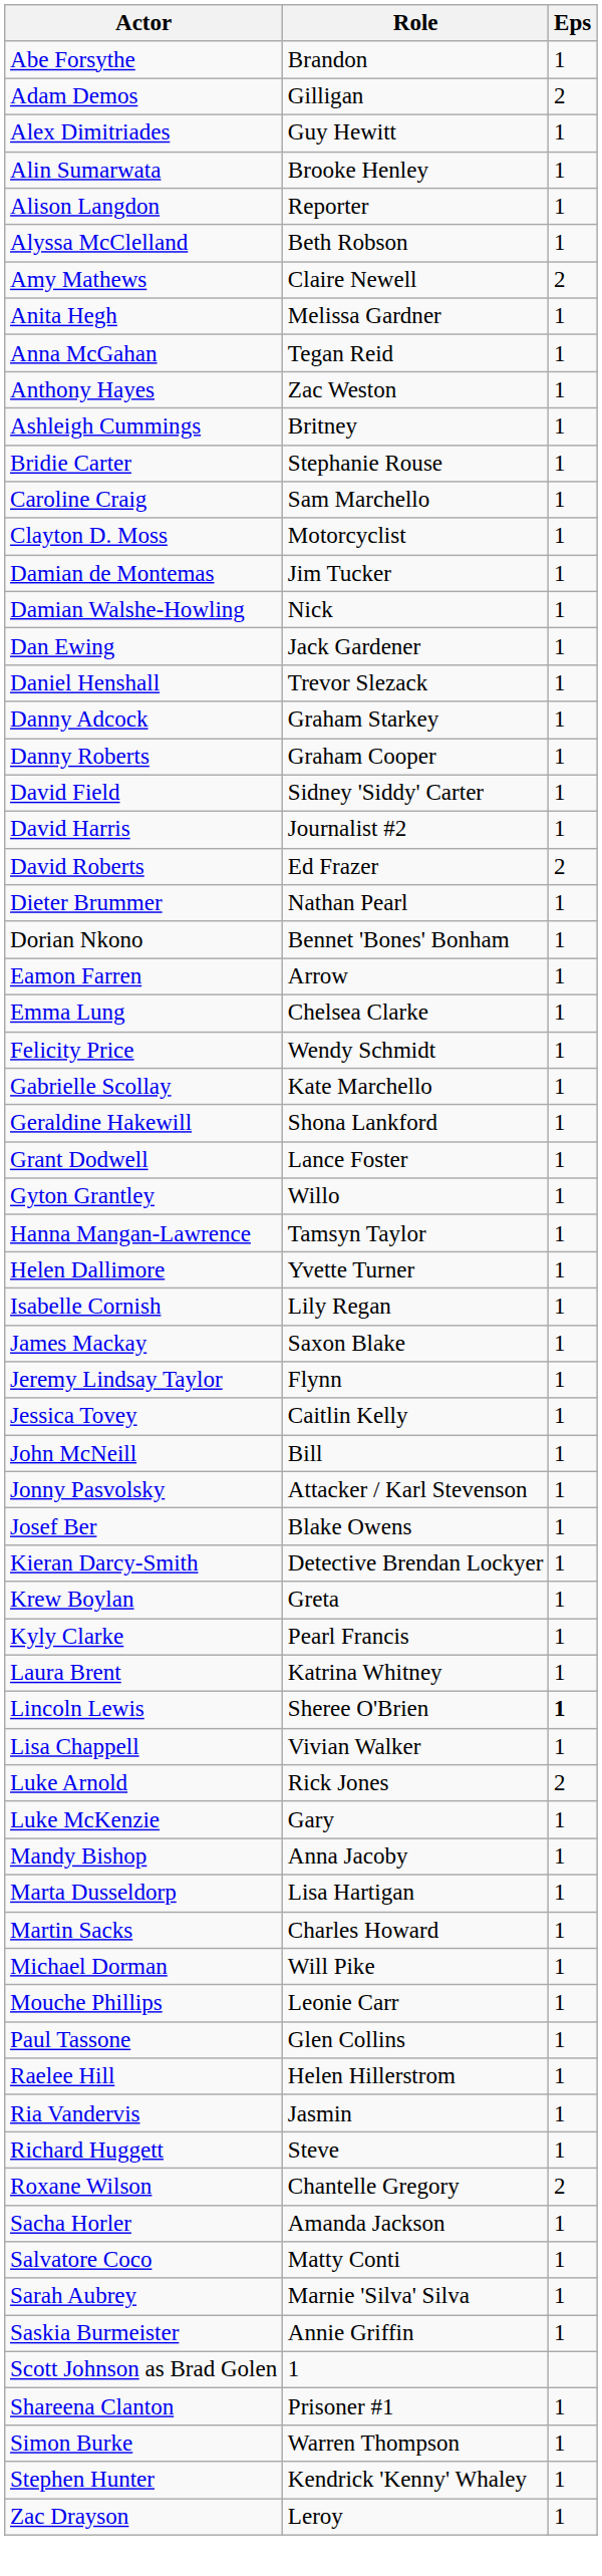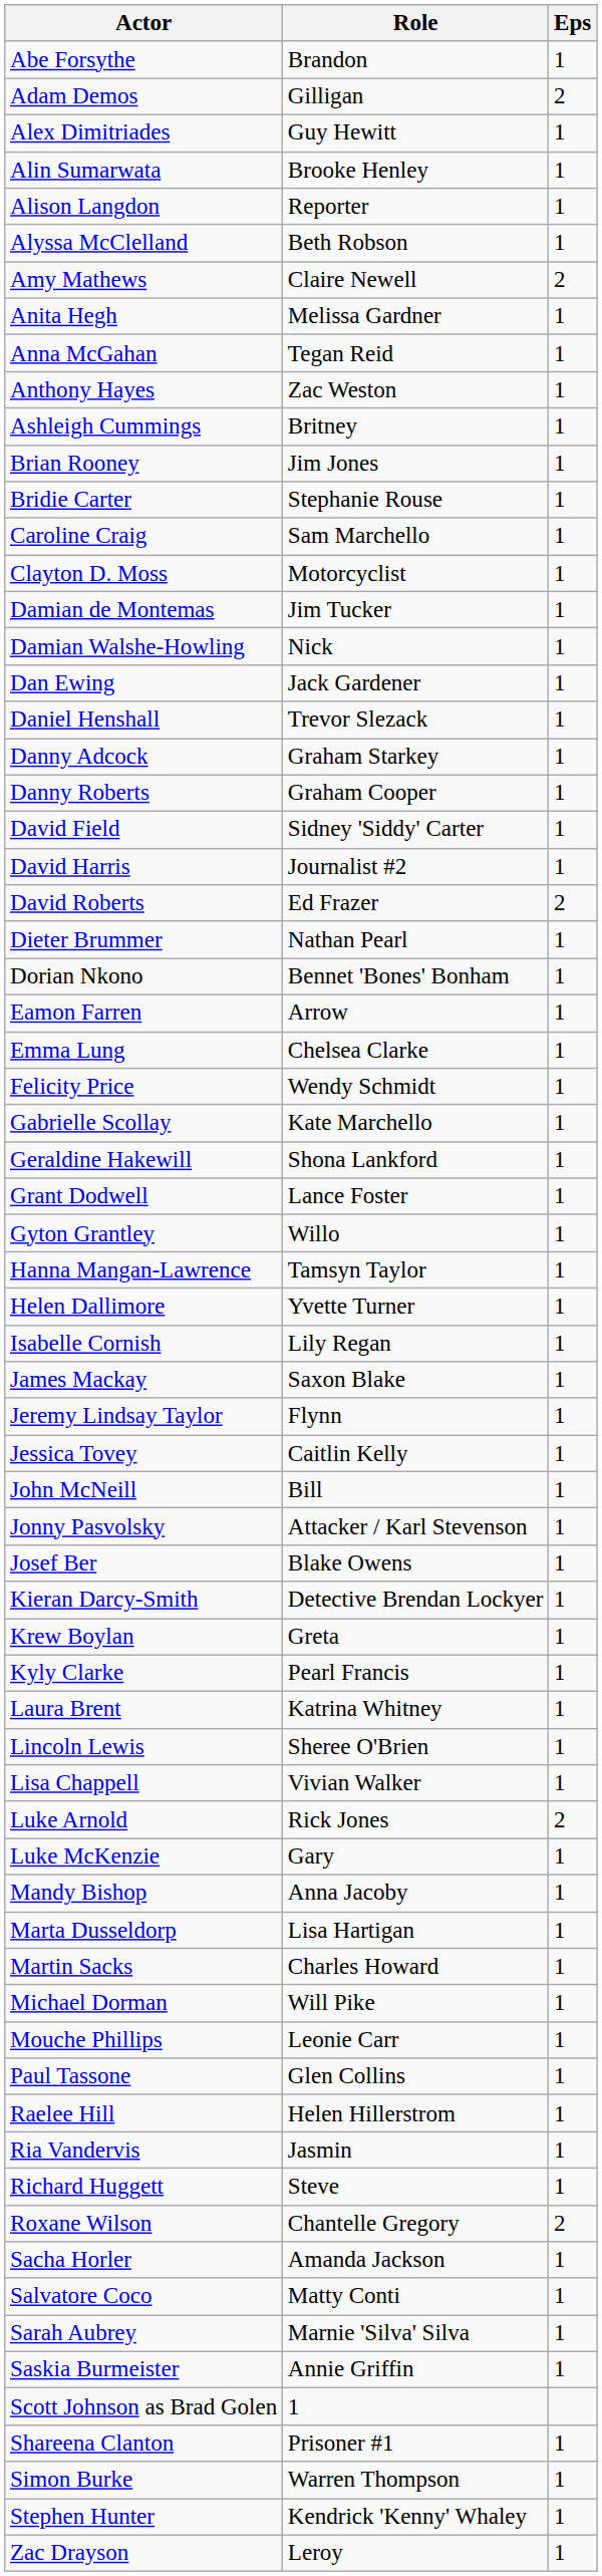 <table class=wikitable>
 <tr>
 <th>Actor</th>
 <th>Role</th>
 <th>Eps</th>
 </tr>
 <tr>
 <td><a href='#'>Abe Forsythe</a></td>
 <td>Brandon</td>
 <td>1</td>
 </tr>
 <tr>
 <td><a href='#'>Adam Demos</a></td>
 <td>Gilligan</td>
 <td>2</td>
 </tr>
 <tr>
 <td><a href='#'>Alex Dimitriades</a></td>
 <td>Guy Hewitt</td>
 <td>1</td>
 </tr>
 <tr>
 <td><a href='#'>Alin Sumarwata</a></td>
 <td>Brooke Henley</td>
 <td>1</td>
 </tr>
 <tr>
 <td><a href='#'>Alison Langdon</a></td>
 <td>Reporter</td>
 <td>1</td>
 </tr>
 <tr>
 <td><a href='#'>Alyssa McClelland</a></td>
 <td>Beth Robson</td>
 <td>1</td>
 </tr>
 <tr>
 <td><a href='#'>Amy Mathews</a></td>
 <td>Claire Newell</td>
 <td>2</td>
 </tr>
 <tr>
 <td><a href='#'>Anita Hegh</a></td>
 <td>Melissa Gardner</td>
 <td>1</td>
 </tr>
 <tr>
 <td><a href='#'>Anna McGahan</a></td>
 <td>Tegan Reid</td>
 <td>1</td>
 </tr>
 <tr>
 <td><a href='#'>Anthony Hayes</a></td>
 <td>Zac Weston</td>
 <td>1</td>
 </tr>
 <tr>
 <td><a href='#'>Ashleigh Cummings</a></td>
 <td>Britney</td>
+<td>1</td>
+</tr>
+<tr>
+<td><a href='#'>Brian Rooney</a></td>
+<td>Jim Jones</td>
 <td>1</td>
 </tr>
 <tr>
 <td><a href='#'>Bridie Carter</a></td>
 <td>Stephanie Rouse</td>
 <td>1</td>
 </tr>
 <tr>
 <td><a href='#'>Caroline Craig</a></td>
 <td>Sam Marchello</td>
 <td>1</td>
 </tr>
 <tr>
 <td><a href='#'>Clayton D. Moss</a></td>
 <td>Motorcyclist</td>
 <td>1</td>
 </tr>
 <tr>
 <td><a href='#'>Damian de Montemas</a></td>
 <td>Jim Tucker</td>
 <td>1</td>
 </tr>
 <tr>
 <td><a href='#'>Damian Walshe-Howling</a></td>
 <td>Nick</td>
 <td>1</td>
 </tr>
 <tr>
 <td><a href='#'>Dan Ewing</a></td>
 <td>Jack Gardener</td>
 <td>1</td>
 </tr>
 <tr>
 <td><a href='#'>Daniel Henshall</a></td>
 <td>Trevor Slezack</td>
 <td>1</td>
 </tr>
 <tr>
 <td><a href='#'>Danny Adcock</a></td>
 <td>Graham Starkey</td>
 <td>1</td>
 </tr>
 <tr>
 <td><a href='#'>Danny Roberts</a></td>
 <td>Graham Cooper</td>
 <td>1</td>
 </tr>
 <tr>
 <td><a href='#'>David Field</a></td>
 <td>Sidney 'Siddy' Carter</td>
 <td>1</td>
 </tr>
 <tr>
 <td><a href='#'>David Harris</a></td>
 <td>Journalist #2</td>
 <td>1</td>
 </tr>
 <tr>
 <td><a href='#'>David Roberts</a></td>
 <td>Ed Frazer</td>
 <td>2</td>
 </tr>
 <tr>
 <td><a href='#'>Dieter Brummer</a></td>
 <td>Nathan Pearl</td>
 <td>1</td>
 </tr>
 <tr>
 <td>Dorian Nkono</td>
 <td>Bennet 'Bones' Bonham</td>
 <td>1</td>
 </tr>
 <tr>
 <td><a href='#'>Eamon Farren</a></td>
 <td>Arrow</td>
 <td>1</td>
 </tr>
 <tr>
 <td><a href='#'>Emma Lung</a></td>
 <td>Chelsea Clarke</td>
 <td>1</td>
 </tr>
 <tr>
 <td><a href='#'>Felicity Price</a></td>
 <td>Wendy Schmidt</td>
 <td>1</td>
 </tr>
 <tr>
 <td><a href='#'>Gabrielle Scollay</a></td>
 <td>Kate Marchello</td>
 <td>1</td>
 </tr>
 <tr>
 <td><a href='#'>Geraldine Hakewill</a></td>
 <td>Shona Lankford</td>
 <td>1</td>
 </tr>
 <tr>
 <td><a href='#'>Grant Dodwell</a></td>
 <td>Lance Foster</td>
 <td>1</td>
 </tr>
 <tr>
 <td><a href='#'>Gyton Grantley</a></td>
 <td>Willo</td>
 <td>1</td>
 </tr>
 <tr>
 <td><a href='#'>Hanna Mangan-Lawrence</a></td>
 <td>Tamsyn Taylor</td>
 <td>1</td>
 </tr>
 <tr>
 <td><a href='#'>Helen Dallimore</a></td>
 <td>Yvette Turner</td>
 <td>1</td>
 </tr>
 <tr>
 <td><a href='#'>Isabelle Cornish</a></td>
 <td>Lily Regan</td>
 <td>1</td>
 </tr>
 <tr>
 <td><a href='#'>James Mackay</a></td>
 <td>Saxon Blake</td>
 <td>1</td>
 </tr>
 <tr>
 <td><a href='#'>Jeremy Lindsay Taylor</a></td>
 <td>Flynn</td>
 <td>1</td>
 </tr>
 <tr>
 <td><a href='#'>Jessica Tovey</a></td>
 <td>Caitlin Kelly</td>
 <td>1</td>
 </tr>
 <tr>
 <td><a href='#'>John McNeill</a></td>
 <td>Bill</td>
 <td>1</td>
 </tr>
 <tr>
 <td><a href='#'>Jonny Pasvolsky</a></td>
 <td>Attacker / Karl Stevenson</td>
 <td>1</td>
 </tr>
 <tr>
 <td><a href='#'>Josef Ber</a></td>
 <td>Blake Owens</td>
 <td>1</td>
 </tr>
 <tr>
 <td><a href='#'>Kieran Darcy-Smith</a></td>
 <td>Detective Brendan Lockyer</td>
 <td>1</td>
 </tr>
 <tr>
 <td><a href='#'>Krew Boylan</a></td>
 <td>Greta</td>
 <td>1</td>
 </tr>
 <tr>
 <td><a href='#'>Kyly Clarke</a></td>
 <td>Pearl Francis</td>
 <td>1</td>
 </tr>
 <tr>
 <td><a href='#'>Laura Brent</a></td>
 <td>Katrina Whitney</td>
 <td>1</td>
 </tr>
 <tr>
 <td><a href='#'>Lincoln Lewis</a></td>
 <td>Sheree O'Brien</td>
-<td><strong>1</strong></td>
+<td>1</td>
 </tr>
 <tr>
 <td><a href='#'>Lisa Chappell</a></td>
 <td>Vivian Walker</td>
 <td>1</td>
 </tr>
 <tr>
 <td><a href='#'>Luke Arnold</a></td>
 <td>Rick Jones</td>
 <td>2</td>
 </tr>
 <tr>
 <td><a href='#'>Luke McKenzie</a></td>
 <td>Gary</td>
 <td>1</td>
 </tr>
 <tr>
 <td><a href='#'>Mandy Bishop</a></td>
 <td>Anna Jacoby</td>
 <td>1</td>
 </tr>
 <tr>
 <td><a href='#'>Marta Dusseldorp</a></td>
 <td>Lisa Hartigan</td>
 <td>1</td>
 </tr>
 <tr>
 <td><a href='#'>Martin Sacks</a></td>
 <td>Charles Howard</td>
 <td>1</td>
 </tr>
 <tr>
 <td><a href='#'>Michael Dorman</a></td>
 <td>Will Pike</td>
 <td>1</td>
 </tr>
 <tr>
 <td><a href='#'>Mouche Phillips</a></td>
 <td>Leonie Carr</td>
 <td>1</td>
 </tr>
 <tr>
 <td><a href='#'>Paul Tassone</a></td>
 <td>Glen Collins</td>
 <td>1</td>
 </tr>
 <tr>
 <td><a href='#'>Raelee Hill</a></td>
 <td>Helen Hillerstrom</td>
 <td>1</td>
 </tr>
 <tr>
 <td><a href='#'>Ria Vandervis</a></td>
 <td>Jasmin</td>
 <td>1</td>
 </tr>
 <tr>
 <td><a href='#'>Richard Huggett</a></td>
 <td>Steve</td>
 <td>1</td>
 </tr>
 <tr>
 <td><a href='#'>Roxane Wilson</a></td>
 <td>Chantelle Gregory</td>
 <td>2</td>
 </tr>
 <tr>
 <td><a href='#'>Sacha Horler</a></td>
 <td>Amanda Jackson</td>
 <td>1</td>
 </tr>
 <tr>
 <td><a href='#'>Salvatore Coco</a></td>
 <td>Matty Conti</td>
 <td>1</td>
 </tr>
 <tr>
 <td><a href='#'>Sarah Aubrey</a></td>
 <td>Marnie 'Silva' Silva</td>
 <td>1</td>
 </tr>
 <tr>
 <td><a href='#'>Saskia Burmeister</a></td>
 <td>Annie Griffin</td>
 <td>1</td>
 </tr>
 <tr>
 <td><a href='#'>Scott Johnson</a> as Brad Golen</td>
 <td>1</td>
 </tr>
 <tr>
 <td><a href='#'>Shareena Clanton</a></td>
 <td>Prisoner #1</td>
 <td>1</td>
 </tr>
 <tr>
 <td><a href='#'>Simon Burke</a></td>
 <td>Warren Thompson</td>
 <td>1</td>
 </tr>
 <tr>
 <td><a href='#'>Stephen Hunter</a></td>
 <td>Kendrick 'Kenny' Whaley</td>
 <td>1</td>
 </tr>
 <tr>
 <td><a href='#'>Zac Drayson</a></td>
 <td>Leroy</td>
 <td>1</td>
 </tr>
 </table>
